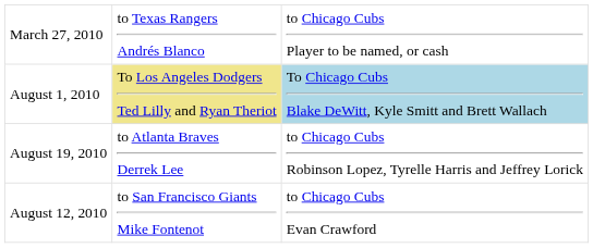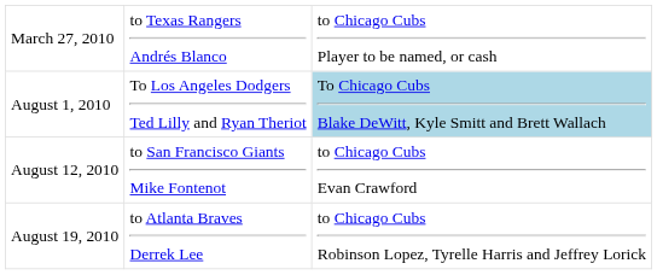 <table border=1 style="border-collapse:collapse" bordercolor="#DFDFDF"  cellpadding="5">
 <tr bgcolor="#FFFFFF">
 <td>March 27, 2010<br></td>
 <td valign="top">to <a href='#'>Texas Rangers</a> <hr><a href='#'>Andrés Blanco</a></td>
 <td valign="top">to <a href='#'>Chicago Cubs</a> <hr> Player to be named, or cash</td>
 </tr>
 <tr>
 <td>August 1, 2010<br></td>
-<td valign="top" style="background: khaki;">To <a href='#'>Los Angeles Dodgers</a> <hr><a href='#'>Ted Lilly</a> and <a href='#'>Ryan Theriot</a></td>
+<td valign="top">To <a href='#'>Los Angeles Dodgers</a> <hr><a href='#'>Ted Lilly</a> and <a href='#'>Ryan Theriot</a></td>
 <td valign="top" style="background: lightblue;">To <a href='#'>Chicago Cubs</a> <hr><a href='#'>Blake DeWitt</a>, Kyle Smitt and Brett Wallach</td>
+</tr>
+<tr>
+<td>August 12, 2010<br></td>
+<td valign="top">to <a href='#'>San Francisco Giants</a> <hr><a href='#'>Mike Fontenot</a></td>
+<td valign="top">to <a href='#'>Chicago Cubs</a> <hr> Evan Crawford</td>
 </tr>
 <tr>
 <td>August 19, 2010<br></td>
 <td valign="top">to <a href='#'>Atlanta Braves</a> <hr><a href='#'>Derrek Lee</a></td>
 <td valign="top">to <a href='#'>Chicago Cubs</a> <hr>Robinson Lopez, Tyrelle Harris and Jeffrey Lorick</td>
 </tr>
-<tr>
-<td>August 12, 2010<br></td>
-<td valign="top">to <a href='#'>San Francisco Giants</a> <hr><a href='#'>Mike Fontenot</a></td>
-<td valign="top">to <a href='#'>Chicago Cubs</a> <hr> Evan Crawford</td>
-</tr>
 </table>
